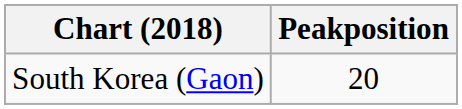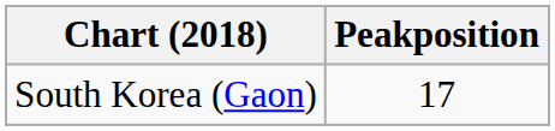 <table class="wikitable">
 <tr>
 <th>Chart (2018)</th>
 <th>Peakposition</th>
 </tr>
 <tr>
 <td>South Korea (<a href='#'>Gaon</a>)</td>
-<td align="center">20</td>
+<td align="center">17</td>
 </tr>
 </table>
